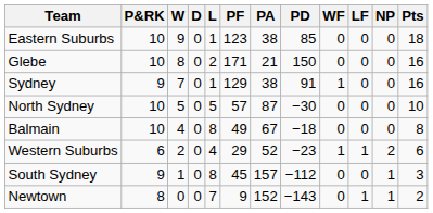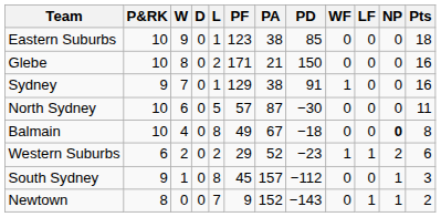 <table class="wikitable sortable" style= text-align:right>
 <tr>
 <th>Team</th>
 <th>P&RK</th>
 <th>W</th>
 <th>D</th>
 <th>L</th>
 <th>PF</th>
 <th>PA</th>
 <th>PD</th>
 <th>WF</th>
 <th>LF</th>
 <th>NP</th>
 <th>Pts</th>
 </tr>
 <tr>
 <td style= text-align:left;> Eastern Suburbs</td>
 <td>10</td>
 <td>9</td>
 <td>0</td>
 <td>1</td>
 <td>123</td>
 <td>38</td>
 <td>85</td>
 <td>0</td>
 <td>0</td>
 <td>0</td>
 <td>18</td>
 </tr>
 <tr>
 <td style= text-align:left;> Glebe</td>
 <td>10</td>
 <td>8</td>
 <td>0</td>
 <td>2</td>
 <td>171</td>
 <td>21</td>
 <td>150</td>
 <td>0</td>
 <td>0</td>
 <td>0</td>
 <td>16</td>
 </tr>
 <tr>
 <td style= text-align:left;>Sydney</td>
 <td>9</td>
 <td>7</td>
 <td>0</td>
 <td>1</td>
 <td>129</td>
 <td>38</td>
 <td>91</td>
 <td>1</td>
 <td>0</td>
 <td>0</td>
 <td>16</td>
 </tr>
 <tr>
 <td style= text-align:left;> North Sydney</td>
 <td>10</td>
-<td>5</td>
+<td>6</td>
 <td>0</td>
 <td>5</td>
 <td>57</td>
 <td>87</td>
 <td>−30</td>
 <td>0</td>
 <td>0</td>
 <td>0</td>
-<td>10</td>
+<td>11</td>
 </tr>
 <tr>
 <td style= text-align:left;> Balmain</td>
 <td>10</td>
 <td>4</td>
 <td>0</td>
 <td>8</td>
 <td>49</td>
 <td>67</td>
 <td>−18</td>
 <td>0</td>
 <td>0</td>
-<td>0</td>
+<td><strong>0</strong></td>
 <td>8</td>
 </tr>
 <tr>
 <td style= text-align:left;> Western Suburbs</td>
 <td>6</td>
 <td>2</td>
 <td>0</td>
-<td>4</td>
+<td>2</td>
 <td>29</td>
 <td>52</td>
 <td>−23</td>
 <td>1</td>
 <td>1</td>
 <td>2</td>
 <td>6</td>
 </tr>
 <tr>
 <td style= text-align:left;> South Sydney</td>
 <td>9</td>
 <td>1</td>
 <td>0</td>
 <td>8</td>
 <td>45</td>
 <td>157</td>
 <td>−112</td>
 <td>0</td>
 <td>0</td>
 <td>1</td>
 <td>3</td>
 </tr>
 <tr>
 <td style= text-align:left;> Newtown</td>
 <td>8</td>
 <td>0</td>
 <td>0</td>
 <td>7</td>
 <td>9</td>
 <td>152</td>
 <td>−143</td>
 <td>0</td>
 <td>1</td>
 <td>1</td>
 <td>2</td>
 </tr>
 </table>
